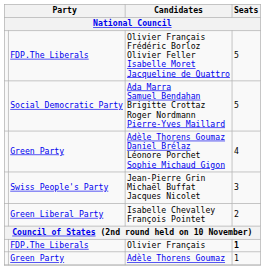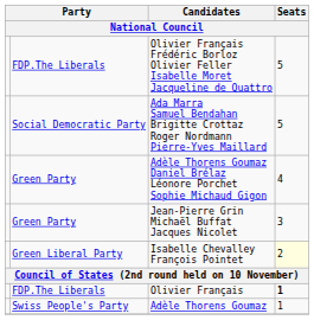 <table class="wikitable" style="font-size:95%;">
 <tr>
 <th colspan=2>Party</th>
 <th>Candidates</th>
 <th>Seats</th>
 </tr>
 <tr>
 <th colspan=4><a href='#'>National Council</a></th>
 </tr>
 <tr>
 <td bgcolor=></td>
 <td align=left><a href='#'>FDP.The Liberals</a></td>
 <td>Olivier Français<br>Frédéric Borloz<br>Olivier Feller<br><a href='#'>Isabelle Moret</a><br><a href='#'>Jacqueline de Quattro</a></td>
 <td>5</td>
 </tr>
 <tr>
 <td bgcolor=></td>
 <td align=left><a href='#'>Social Democratic Party</a></td>
 <td><a href='#'>Ada Marra</a><br><a href='#'>Samuel Bendahan</a><br>Brigitte Crottaz<br>Roger Nordmann<br><a href='#'>Pierre-Yves Maillard</a></td>
 <td>5</td>
 </tr>
 <tr>
 <td bgcolor=></td>
 <td align=left><a href='#'>Green Party</a></td>
 <td><a href='#'>Adèle Thorens Goumaz</a><br><a href='#'>Daniel Brélaz</a><br>Léonore Porchet<br><a href='#'>Sophie Michaud Gigon</a></td>
 <td>4</td>
 </tr>
 <tr>
 <td bgcolor=></td>
-<td align=left><a href='#'>Swiss People's Party</a></td>
+<td align=left><a href='#'>Green Party</a></td>
 <td>Jean-Pierre Grin<br>Michaël Buffat<br>Jacques Nicolet</td>
 <td>3</td>
 </tr>
 <tr>
 <td bgcolor=></td>
 <td align=left><a href='#'>Green Liberal Party</a></td>
 <td>Isabelle Chevalley<br>François Pointet</td>
-<td>2</td>
+<td style="background: lightyellow;">2</td>
 </tr>
 <tr>
 <th colspan=6><a href='#'>Council of States</a> (2nd round held on 10 November)</th>
 </tr>
 <tr>
 <td bgcolor=></td>
 <td align=left><a href='#'>FDP.The Liberals</a></td>
 <td>Olivier Français</td>
 <td><strong>1</strong></td>
 </tr>
 <tr>
 <td bgcolor=></td>
-<td align=left><a href='#'>Green Party</a></td>
+<td align=left><a href='#'>Swiss People's Party</a></td>
 <td><a href='#'>Adèle Thorens Goumaz</a></td>
 <td>1</td>
 </tr>
 <tr>
 </tr>
 </table>
